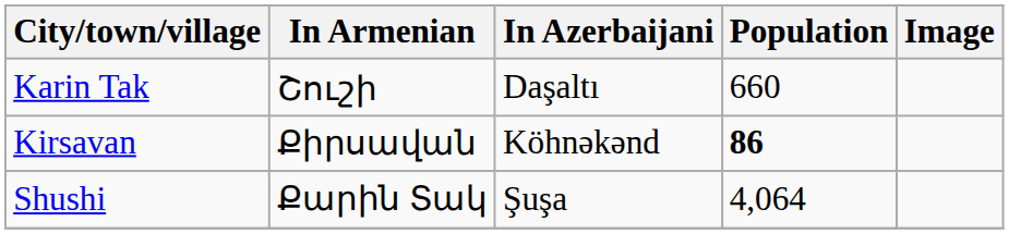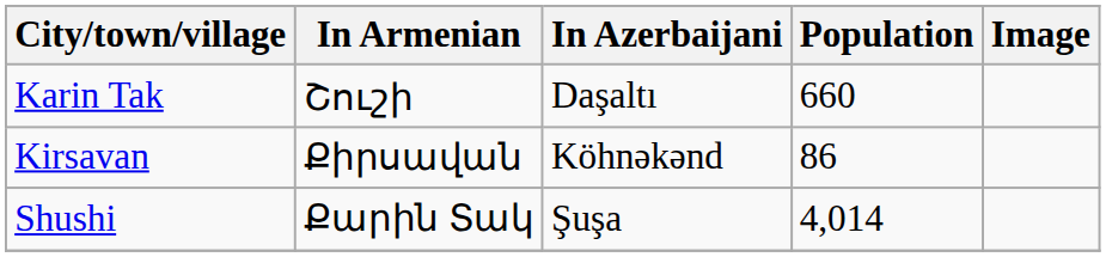 <table class="wikitable sortable mw-collapsible">
 <tr>
 <th>City/town/village</th>
 <th>In Armenian</th>
 <th>In Azerbaijani</th>
 <th>Population</th>
 <th>Image</th>
 </tr>
 <tr>
 <td><a href='#'>Karin Tak</a></td>
 <td>Շուշի</td>
 <td>Daşaltı</td>
 <td>660</td>
 <td></td>
 </tr>
 <tr>
 <td><a href='#'>Kirsavan</a></td>
 <td>Քիրսավան</td>
 <td>Köhnəkənd</td>
-<td><strong>86</strong></td>
+<td>86</td>
 <td></td>
 </tr>
 <tr>
 <td><a href='#'>Shushi</a></td>
 <td>Քարին Տակ</td>
 <td>Şuşa</td>
-<td>4,064</td>
+<td>4,014</td>
 <td></td>
 </tr>
 <tr>
 </tr>
 </table>
